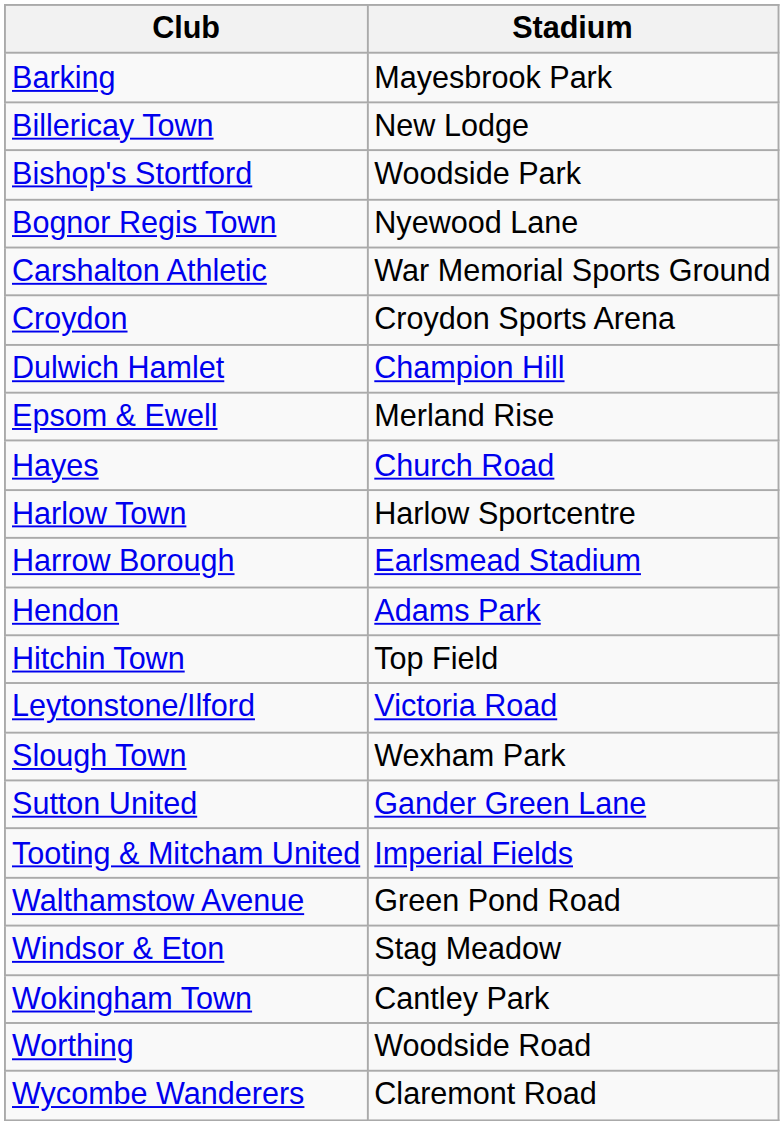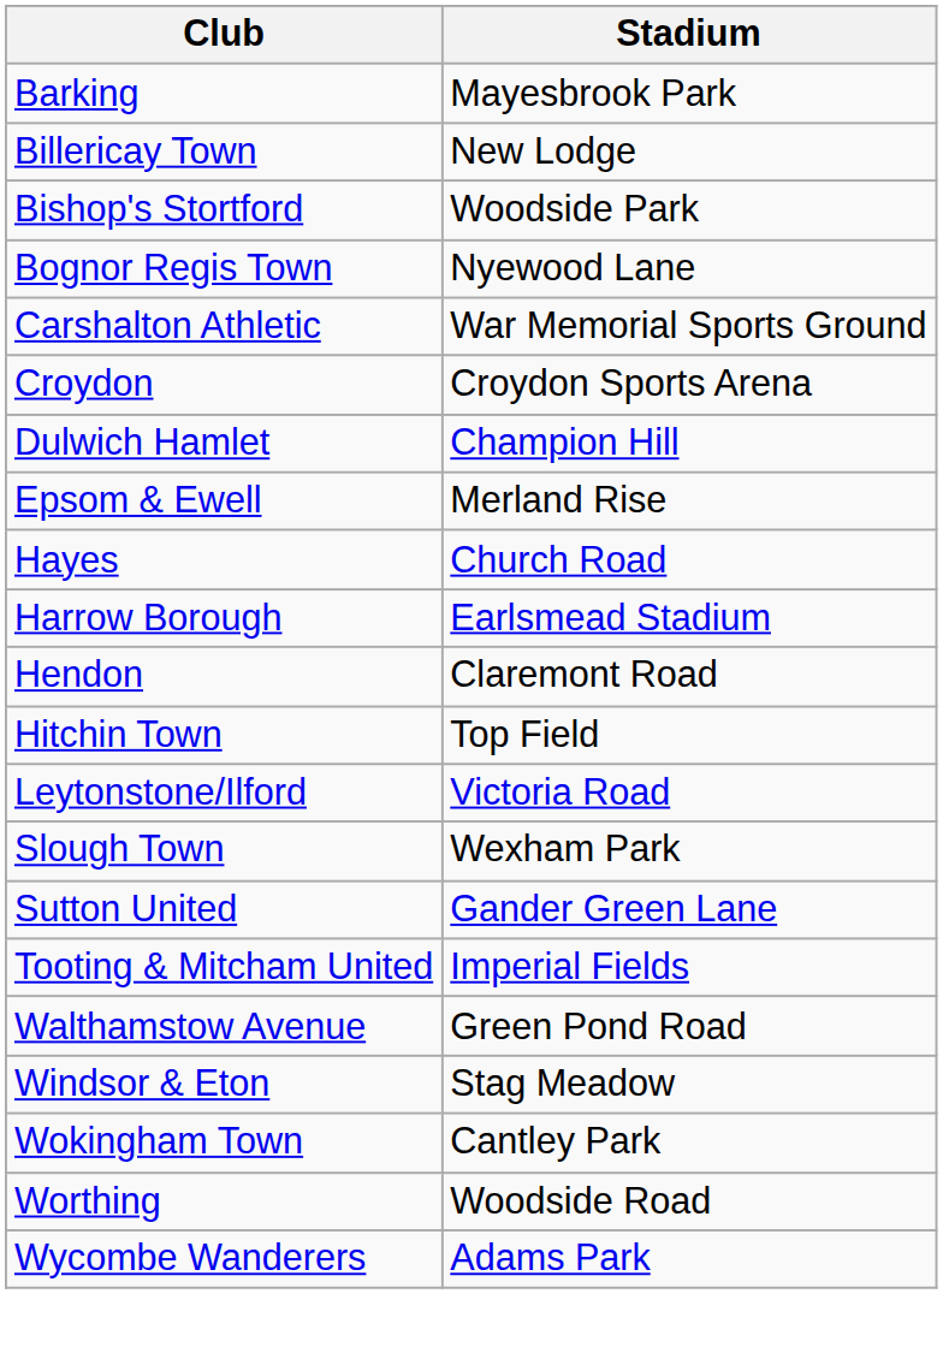 <table class="wikitable sortable">
 <tr>
 <th>Club</th>
 <th>Stadium</th>
 </tr>
 <tr>
 <td><a href='#'>Barking</a></td>
 <td>Mayesbrook Park</td>
 </tr>
 <tr>
 <td><a href='#'>Billericay Town</a></td>
 <td>New Lodge</td>
 </tr>
 <tr>
 <td><a href='#'>Bishop's Stortford</a></td>
 <td>Woodside Park</td>
 </tr>
 <tr>
 <td><a href='#'>Bognor Regis Town</a></td>
 <td>Nyewood Lane</td>
 </tr>
 <tr>
 <td><a href='#'>Carshalton Athletic</a></td>
 <td>War Memorial Sports Ground</td>
 </tr>
 <tr>
 <td><a href='#'>Croydon</a></td>
 <td>Croydon Sports Arena</td>
 </tr>
 <tr>
 <td><a href='#'>Dulwich Hamlet</a></td>
 <td><a href='#'>Champion Hill</a></td>
 </tr>
 <tr>
 <td><a href='#'>Epsom & Ewell</a></td>
 <td>Merland Rise</td>
 </tr>
 <tr>
 <td><a href='#'>Hayes</a></td>
 <td><a href='#'>Church Road</a></td>
 </tr>
 <tr>
-<td><a href='#'>Harlow Town</a></td>
-<td>Harlow Sportcentre</td>
-</tr>
-<tr>
 <td><a href='#'>Harrow Borough</a></td>
 <td><a href='#'>Earlsmead Stadium</a></td>
 </tr>
 <tr>
 <td><a href='#'>Hendon</a></td>
-<td><a href='#'>Adams Park</a></td>
+<td>Claremont Road</td>
 </tr>
 <tr>
 <td><a href='#'>Hitchin Town</a></td>
 <td>Top Field</td>
 </tr>
 <tr>
 <td><a href='#'>Leytonstone/Ilford</a></td>
 <td><a href='#'>Victoria Road</a></td>
 </tr>
 <tr>
 <td><a href='#'>Slough Town</a></td>
 <td>Wexham Park</td>
 </tr>
 <tr>
 <td><a href='#'>Sutton United</a></td>
 <td><a href='#'>Gander Green Lane</a></td>
 </tr>
 <tr>
 <td><a href='#'>Tooting & Mitcham United</a></td>
 <td><a href='#'>Imperial Fields</a></td>
 </tr>
 <tr>
 <td><a href='#'>Walthamstow Avenue</a></td>
 <td>Green Pond Road</td>
 </tr>
 <tr>
 <td><a href='#'>Windsor & Eton</a></td>
 <td>Stag Meadow</td>
 </tr>
 <tr>
 <td><a href='#'>Wokingham Town</a></td>
 <td>Cantley Park</td>
 </tr>
 <tr>
 <td><a href='#'>Worthing</a></td>
 <td>Woodside Road</td>
 </tr>
 <tr>
 <td><a href='#'>Wycombe Wanderers</a></td>
-<td>Claremont Road</td>
+<td><a href='#'>Adams Park</a></td>
 </tr>
 </table>
